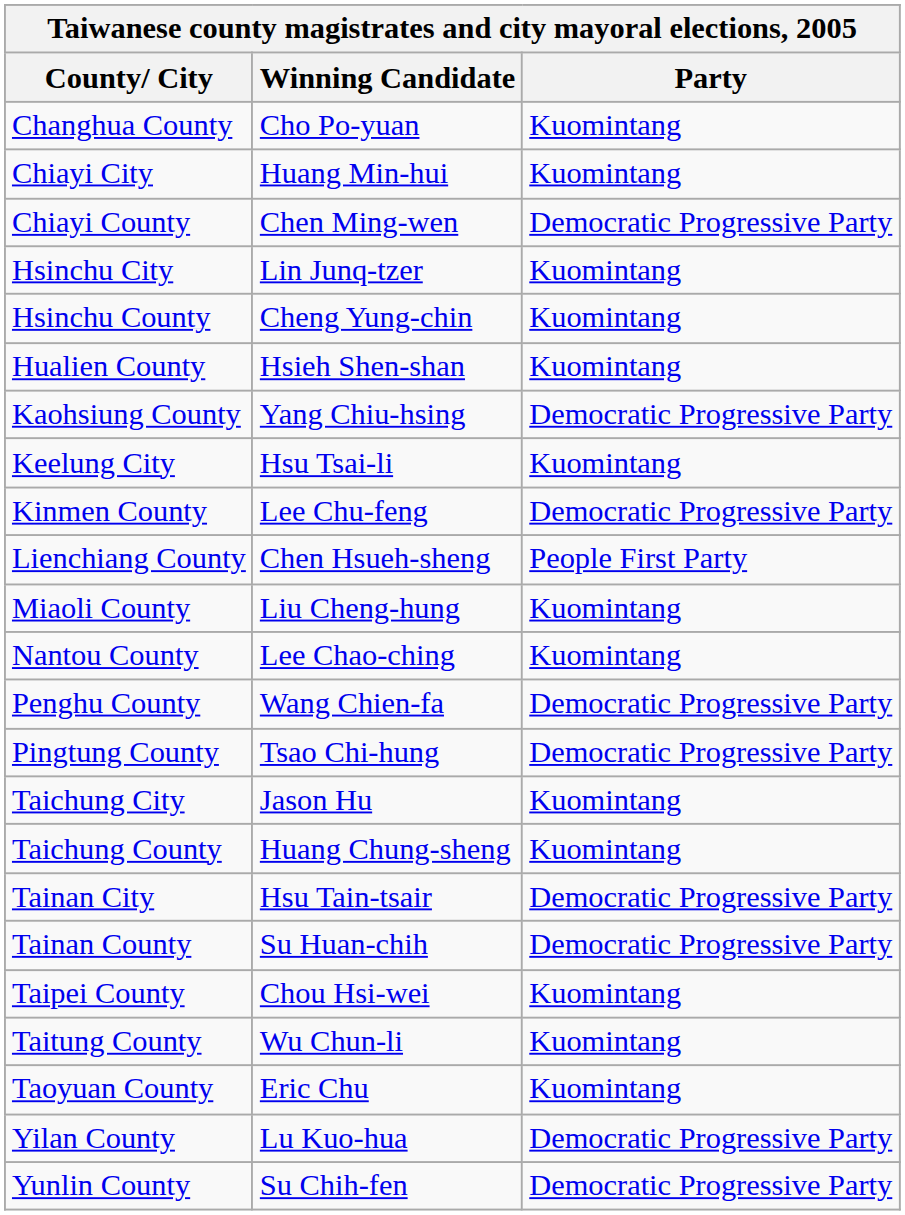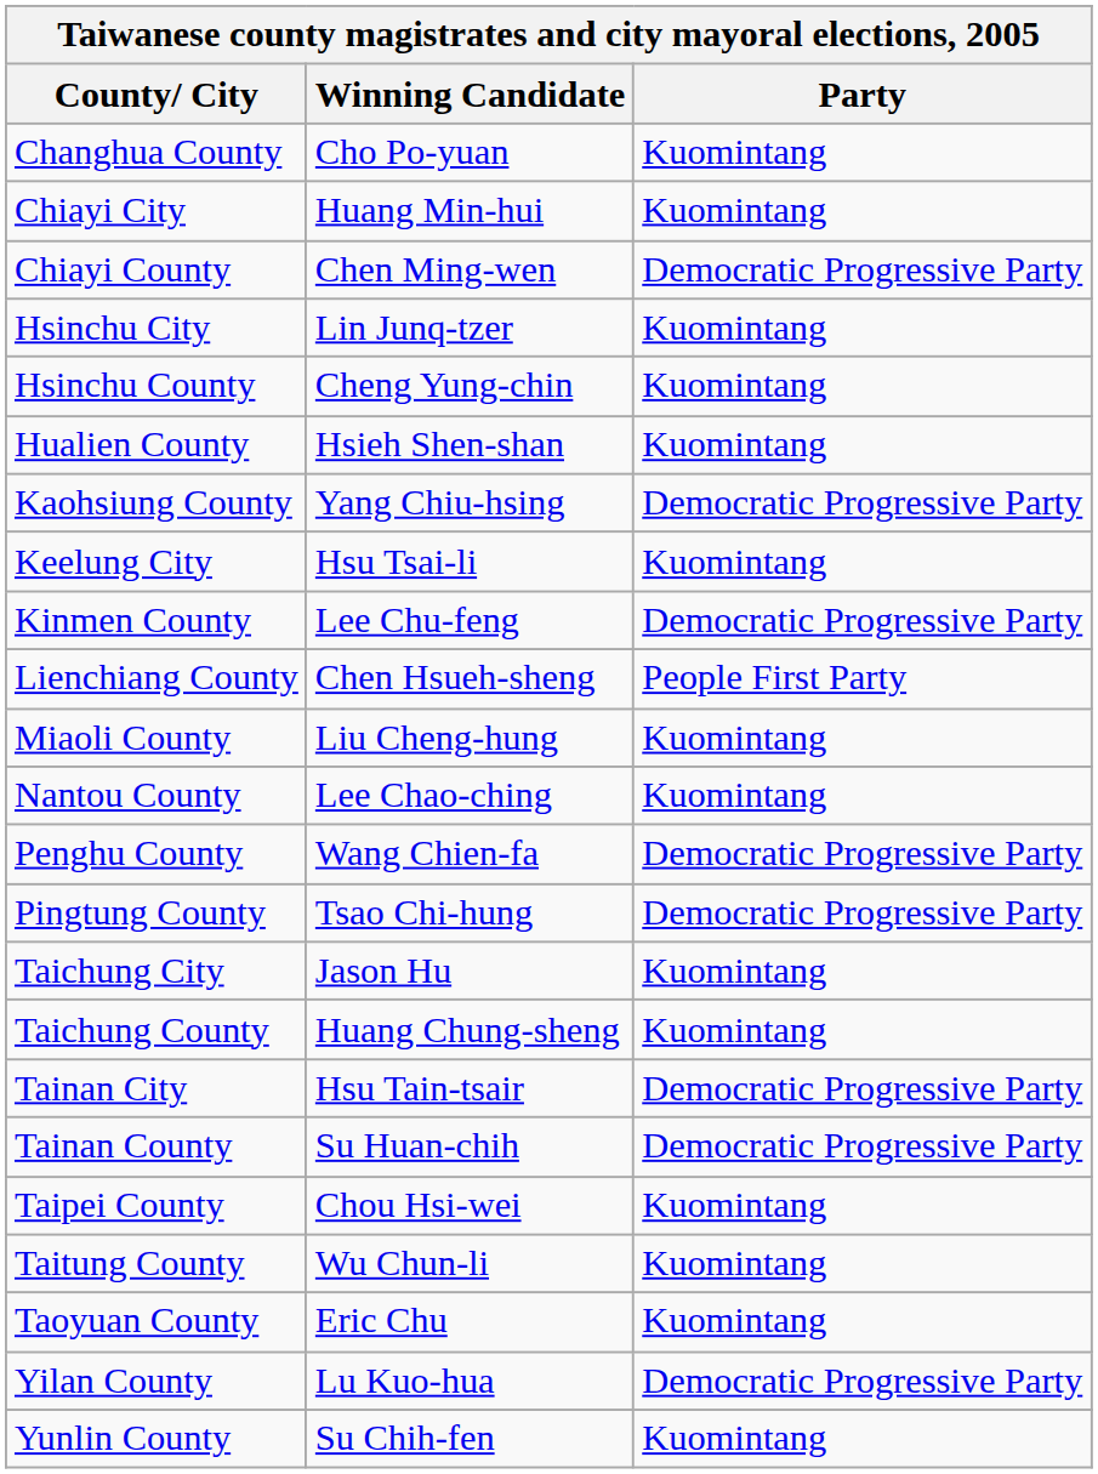 <table class="wikitable">
 <tr>
 <th colspan="4">Taiwanese county magistrates and city mayoral elections, 2005</th>
 </tr>
 <tr>
 <th>County/ City</th>
 <th>Winning Candidate</th>
 <th>Party</th>
 </tr>
 <tr>
 <td><a href='#'>Changhua County</a></td>
 <td><a href='#'>Cho Po-yuan</a></td>
 <td><a href='#'>Kuomintang</a></td>
 </tr>
 <tr>
 <td><a href='#'>Chiayi City</a></td>
 <td><a href='#'>Huang Min-hui</a></td>
 <td><a href='#'>Kuomintang</a></td>
 </tr>
 <tr>
 <td><a href='#'>Chiayi County</a></td>
 <td><a href='#'>Chen Ming-wen</a></td>
 <td><a href='#'>Democratic Progressive Party</a></td>
 </tr>
 <tr>
 <td><a href='#'>Hsinchu City</a></td>
 <td><a href='#'>Lin Junq-tzer</a></td>
 <td><a href='#'>Kuomintang</a></td>
 </tr>
 <tr>
 <td><a href='#'>Hsinchu County</a></td>
 <td><a href='#'>Cheng Yung-chin</a></td>
 <td><a href='#'>Kuomintang</a></td>
 </tr>
 <tr>
 <td><a href='#'>Hualien County</a></td>
 <td><a href='#'>Hsieh Shen-shan</a></td>
 <td> <a href='#'>Kuomintang</a></td>
 </tr>
 <tr>
 <td><a href='#'>Kaohsiung County</a></td>
 <td><a href='#'>Yang Chiu-hsing</a></td>
 <td><a href='#'>Democratic Progressive Party</a></td>
 </tr>
 <tr>
 <td><a href='#'>Keelung City</a></td>
 <td><a href='#'>Hsu Tsai-li</a></td>
 <td><a href='#'>Kuomintang</a></td>
 </tr>
 <tr>
 <td><a href='#'>Kinmen County</a></td>
 <td><a href='#'>Lee Chu-feng</a></td>
 <td><a href='#'>Democratic Progressive Party</a></td>
 </tr>
 <tr>
 <td><a href='#'>Lienchiang County</a></td>
 <td><a href='#'>Chen Hsueh-sheng</a></td>
 <td><a href='#'>People First Party</a></td>
 </tr>
 <tr>
 <td><a href='#'>Miaoli County</a></td>
 <td><a href='#'>Liu Cheng-hung</a></td>
 <td><a href='#'>Kuomintang</a></td>
 </tr>
 <tr>
 <td><a href='#'>Nantou County</a></td>
 <td><a href='#'>Lee Chao-ching</a></td>
 <td><a href='#'>Kuomintang</a></td>
 </tr>
 <tr>
 <td><a href='#'>Penghu County</a></td>
 <td><a href='#'>Wang Chien-fa</a></td>
 <td><a href='#'>Democratic Progressive Party</a></td>
 </tr>
 <tr>
 <td><a href='#'>Pingtung County</a></td>
 <td><a href='#'>Tsao Chi-hung</a></td>
 <td><a href='#'>Democratic Progressive Party</a></td>
 </tr>
 <tr>
 <td><a href='#'>Taichung City</a></td>
 <td><a href='#'>Jason Hu</a></td>
 <td><a href='#'>Kuomintang</a></td>
 </tr>
 <tr>
 <td><a href='#'>Taichung County</a></td>
 <td><a href='#'>Huang Chung-sheng</a></td>
 <td><a href='#'>Kuomintang</a></td>
 </tr>
 <tr>
 <td><a href='#'>Tainan City</a></td>
 <td><a href='#'>Hsu Tain-tsair</a></td>
 <td><a href='#'>Democratic Progressive Party</a></td>
 </tr>
 <tr>
 <td><a href='#'>Tainan County</a></td>
 <td><a href='#'>Su Huan-chih</a></td>
 <td><a href='#'>Democratic Progressive Party</a></td>
 </tr>
 <tr>
 <td><a href='#'>Taipei County</a></td>
 <td><a href='#'>Chou Hsi-wei</a></td>
 <td><a href='#'>Kuomintang</a></td>
 </tr>
 <tr>
 <td><a href='#'>Taitung County</a></td>
 <td><a href='#'>Wu Chun-li</a></td>
 <td><a href='#'>Kuomintang</a></td>
 </tr>
 <tr>
 <td><a href='#'>Taoyuan County</a></td>
 <td><a href='#'>Eric Chu</a></td>
 <td><a href='#'>Kuomintang</a></td>
 </tr>
 <tr>
 <td><a href='#'>Yilan County</a></td>
 <td><a href='#'>Lu Kuo-hua</a></td>
 <td><a href='#'>Democratic Progressive Party</a></td>
 </tr>
 <tr>
 <td><a href='#'>Yunlin County</a></td>
 <td><a href='#'>Su Chih-fen</a></td>
-<td><a href='#'>Democratic Progressive Party</a></td>
+<td><a href='#'>Kuomintang</a></td>
 </tr>
 </table>
